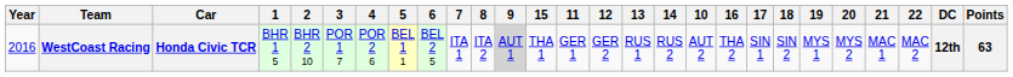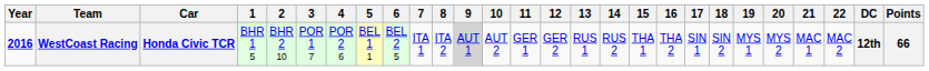 <table class="wikitable" style="text-align:center; font-size:85%">
 <tr>
 <th>Year</th>
 <th>Team</th>
 <th>Car</th>
 <th>1</th>
 <th>2</th>
 <th>3</th>
 <th>4</th>
 <th>5</th>
 <th>6</th>
 <th>7</th>
 <th>8</th>
 <th>9</th>
-<th>15</th>
+<th>10</th>
 <th>11</th>
 <th>12</th>
 <th>13</th>
 <th>14</th>
-<th>10</th>
+<th>15</th>
 <th>16</th>
 <th>17</th>
 <th>18</th>
 <th>19</th>
 <th>20</th>
 <th>21</th>
 <th>22</th>
 <th>DC</th>
 <th>Points</th>
 </tr>
 <tr>
-<td><a href='#'>2016</a></td>
+<td><strong><a href='#'>2016</a></strong></td>
 <th><a href='#'>WestCoast Racing</a></th>
 <th><a href='#'>Honda Civic TCR</a></th>
 <td style="background:#DFFFDF;"><a href='#'>BHR<br>1</a><br><small>5</small></td>
 <td style="background:#DFFFDF;"><a href='#'>BHR<br>2</a><br><small>10</small></td>
 <td style="background:#DFFFDF;"><a href='#'>POR<br>1</a><br><small>7</small></td>
 <td style="background:#DFFFDF;"><a href='#'>POR<br>2</a><br><small>6</small></td>
 <td style="background:#FFFFBF;"><a href='#'>BEL<br>1</a><br><small>1</small></td>
 <td style="background:#DFFFDF;"><a href='#'>BEL<br>2</a><br><small>5</small></td>
 <td><a href='#'>ITA<br>1</a></td>
 <td><a href='#'>ITA<br>2</a></td>
 <td style="background: lightgrey;"><a href='#'>AUT<br>1</a></td>
-<td><a href='#'>THA<br>1</a></td>
+<td><a href='#'>AUT<br>2</a></td>
 <td><a href='#'>GER<br>1</a></td>
 <td><a href='#'>GER<br>2</a></td>
 <td><a href='#'>RUS<br>1</a></td>
 <td><a href='#'>RUS<br>2</a></td>
-<td><a href='#'>AUT<br>2</a></td>
+<td><a href='#'>THA<br>1</a></td>
 <td><a href='#'>THA<br>2</a></td>
 <td><a href='#'>SIN<br>1</a></td>
 <td><a href='#'>SIN<br>2</a></td>
 <td><a href='#'>MYS<br>1</a></td>
 <td><a href='#'>MYS<br>2</a></td>
 <td><a href='#'>MAC<br>1</a></td>
 <td><a href='#'>MAC<br>2</a></td>
 <th>12th</th>
-<th>63</th>
+<th>66</th>
 </tr>
 </table>
